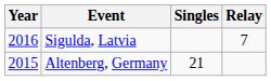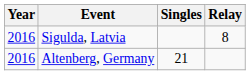 <table class="wikitable sortable" style="text-align:center;">
 <tr>
 <th>Year</th>
 <th>Event</th>
 <th>Singles</th>
 <th>Relay</th>
 </tr>
 <tr>
 <td><a href='#'>2016</a></td>
 <td style="text-align:left;"> <a href='#'>Sigulda</a>, <a href='#'>Latvia</a></td>
 <td></td>
-<td>7</td>
+<td>8</td>
 </tr>
 <tr>
-<td><a href='#'>2015</a></td>
+<td><a href='#'>2016</a></td>
 <td style="text-align:left;"> <a href='#'>Altenberg</a>, <a href='#'>Germany</a></td>
 <td>21</td>
 <td></td>
 </tr>
 </table>
